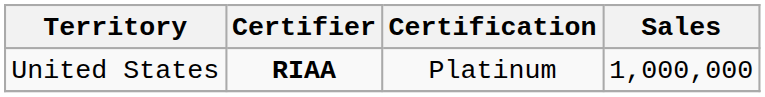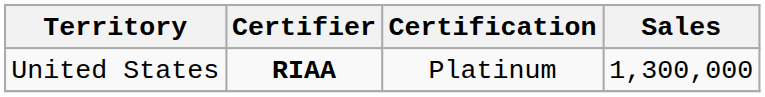 <table class="wikitable">
 <tr>
 <th align="center">Territory</th>
 <th align="center">Certifier</th>
 <th align="center">Certification</th>
 <th align="center">Sales</th>
 </tr>
 <tr>
 <td align="left">United States</td>
 <td align="center"><strong>RIAA</strong></td>
 <td align="center">Platinum</td>
-<td align="center">1,000,000</td>
+<td align="center">1,300,000</td>
 </tr>
 <tr>
 </tr>
 </table>
